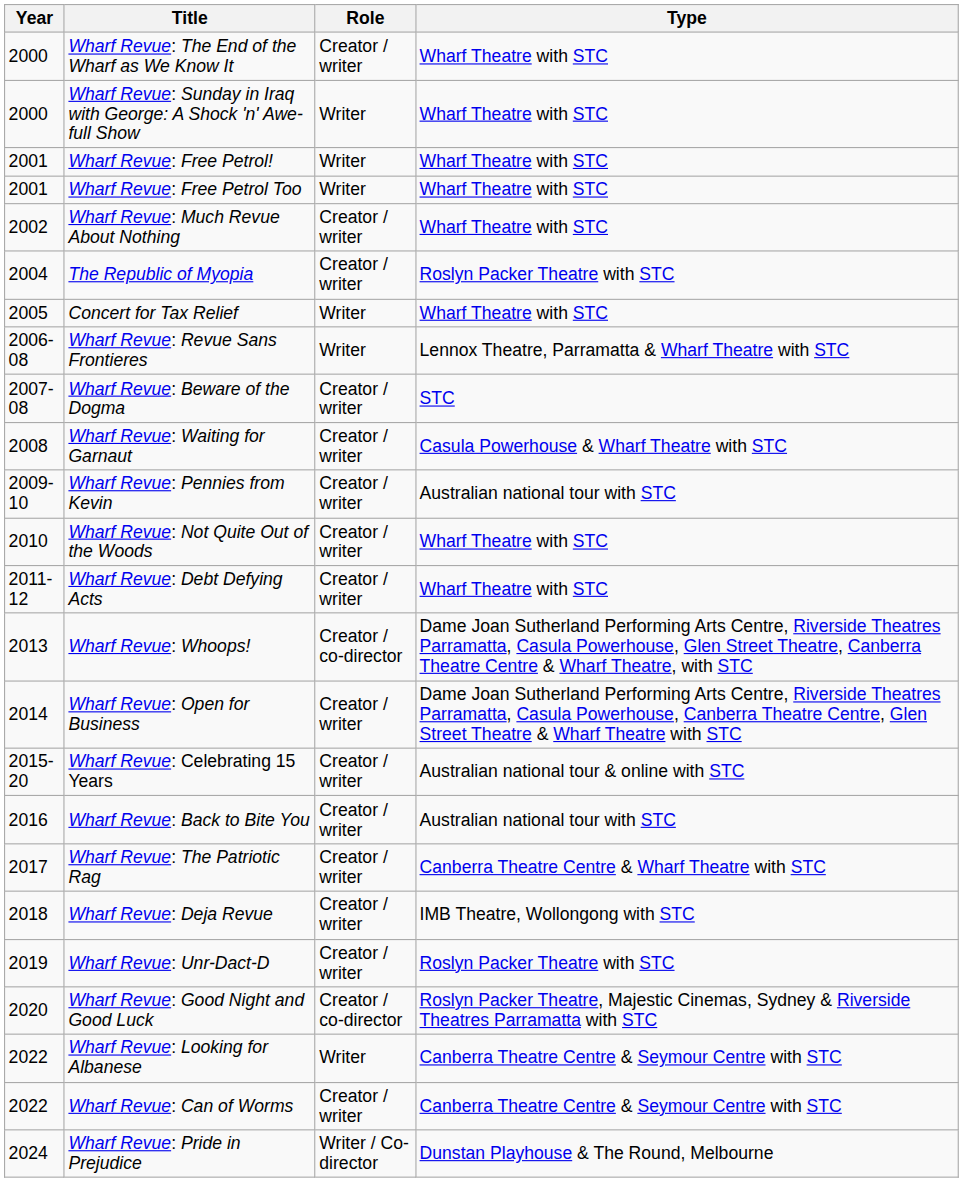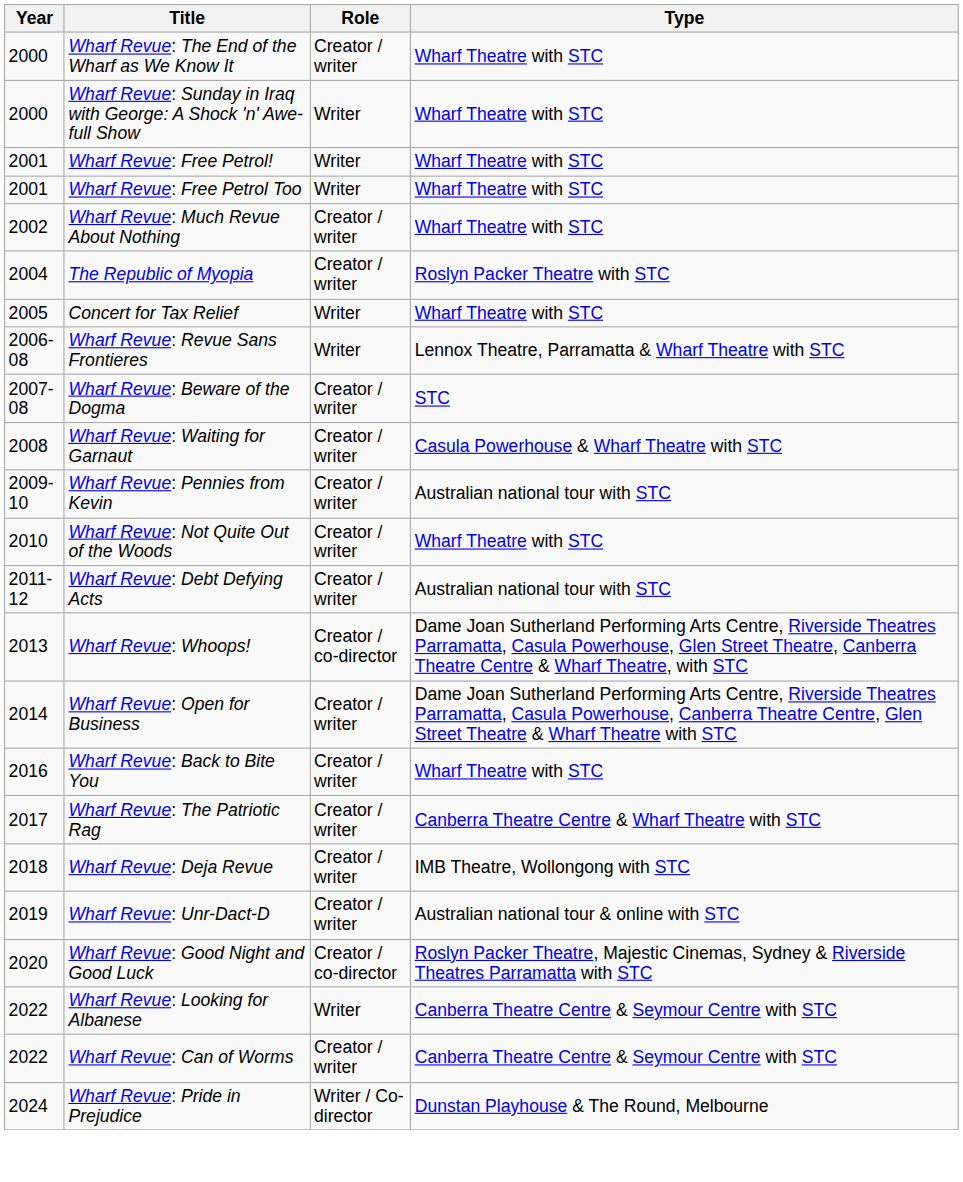 <table class="wikitable">
 <tr>
 <th>Year</th>
 <th>Title</th>
 <th>Role</th>
 <th>Type</th>
 </tr>
 <tr>
 <td>2000</td>
 <td><em><a href='#'>Wharf Revue</a></em>: <em>The End of the Wharf as We Know It</em></td>
 <td>Creator / writer</td>
 <td><a href='#'>Wharf Theatre</a> with <a href='#'>STC</a></td>
 </tr>
 <tr>
 <td>2000</td>
 <td><em><a href='#'>Wharf Revue</a></em>: <em>Sunday in Iraq with George: A Shock 'n' Awe-full Show</em></td>
 <td>Writer</td>
 <td><a href='#'>Wharf Theatre</a> with <a href='#'>STC</a></td>
 </tr>
 <tr>
 <td>2001</td>
 <td><em><a href='#'>Wharf Revue</a></em>: <em>Free Petrol!</em></td>
 <td>Writer</td>
 <td><a href='#'>Wharf Theatre</a> with <a href='#'>STC</a></td>
 </tr>
 <tr>
 <td>2001</td>
 <td><em><a href='#'>Wharf Revue</a></em>: <em>Free Petrol Too</em></td>
 <td>Writer</td>
 <td><a href='#'>Wharf Theatre</a> with <a href='#'>STC</a></td>
 </tr>
 <tr>
 <td>2002</td>
 <td><em><a href='#'>Wharf Revue</a></em>: <em>Much Revue About Nothing</em></td>
 <td>Creator / writer</td>
 <td><a href='#'>Wharf Theatre</a> with <a href='#'>STC</a></td>
 </tr>
 <tr>
 <td>2004</td>
 <td><em><a href='#'>The Republic of Myopia</a></em></td>
 <td>Creator / writer</td>
 <td><a href='#'>Roslyn Packer Theatre</a> with <a href='#'>STC</a></td>
 </tr>
 <tr>
 <td>2005</td>
 <td><em>Concert for Tax Relief</em></td>
 <td>Writer</td>
 <td><a href='#'>Wharf Theatre</a> with <a href='#'>STC</a></td>
 </tr>
 <tr>
 <td>2006-08</td>
 <td><em><a href='#'>Wharf Revue</a></em>: <em>Revue Sans Frontieres</em></td>
 <td>Writer</td>
 <td>Lennox Theatre, Parramatta & <a href='#'>Wharf Theatre</a> with <a href='#'>STC</a></td>
 </tr>
 <tr>
 <td>2007-08</td>
 <td><em><a href='#'>Wharf Revue</a></em>: <em>Beware of the Dogma</em></td>
 <td>Creator / writer</td>
 <td><a href='#'>STC</a></td>
 </tr>
 <tr>
 <td>2008</td>
 <td><em><a href='#'>Wharf Revue</a></em>: <em>Waiting for Garnaut</em></td>
 <td>Creator / writer</td>
 <td><a href='#'>Casula Powerhouse</a> & <a href='#'>Wharf Theatre</a> with <a href='#'>STC</a></td>
 </tr>
 <tr>
 <td>2009-10</td>
 <td><em><a href='#'>Wharf Revue</a></em>: <em>Pennies from Kevin</em></td>
 <td>Creator / writer</td>
 <td>Australian national tour with <a href='#'>STC</a></td>
 </tr>
 <tr>
 <td>2010</td>
 <td><em><a href='#'>Wharf Revue</a></em>: <em>Not Quite Out of the Woods</em></td>
 <td>Creator / writer</td>
 <td><a href='#'>Wharf Theatre</a> with <a href='#'>STC</a></td>
 </tr>
 <tr>
 <td>2011-12</td>
 <td><em><a href='#'>Wharf Revue</a></em>: <em>Debt Defying Acts</em></td>
 <td>Creator / writer</td>
-<td><a href='#'>Wharf Theatre</a> with <a href='#'>STC</a></td>
+<td>Australian national tour with <a href='#'>STC</a></td>
 </tr>
 <tr>
 <td>2013</td>
 <td><em><a href='#'>Wharf Revue</a></em>: <em>Whoops!</em></td>
 <td>Creator / co-director</td>
 <td>Dame Joan Sutherland Performing Arts Centre, <a href='#'>Riverside Theatres Parramatta</a>, <a href='#'>Casula Powerhouse</a>, <a href='#'>Glen Street Theatre</a>, <a href='#'>Canberra Theatre Centre</a> & <a href='#'>Wharf Theatre</a>, with <a href='#'>STC</a></td>
 </tr>
 <tr>
 <td>2014</td>
 <td><em><a href='#'>Wharf Revue</a></em>: <em>Open for Business</em></td>
 <td>Creator / writer</td>
 <td>Dame Joan Sutherland Performing Arts Centre, <a href='#'>Riverside Theatres Parramatta</a>, <a href='#'>Casula Powerhouse</a>, <a href='#'>Canberra Theatre Centre</a>, <a href='#'>Glen Street Theatre</a> & <a href='#'>Wharf Theatre</a> with <a href='#'>STC</a></td>
 </tr>
 <tr>
-<td>2015-20</td>
-<td><em><a href='#'>Wharf Revue</a></em>: Celebrating 15 Years</td>
-<td>Creator / writer</td>
-<td>Australian national tour & online with <a href='#'>STC</a></td>
-</tr>
-<tr>
 <td>2016</td>
 <td><em><a href='#'>Wharf Revue</a></em>: <em>Back to Bite You</em></td>
 <td>Creator / writer</td>
-<td>Australian national tour with <a href='#'>STC</a></td>
+<td><a href='#'>Wharf Theatre</a> with <a href='#'>STC</a></td>
 </tr>
 <tr>
 <td>2017</td>
 <td><em><a href='#'>Wharf Revue</a></em>: <em>The Patriotic Rag</em></td>
 <td>Creator / writer</td>
 <td><a href='#'>Canberra Theatre Centre</a> & <a href='#'>Wharf Theatre</a> with <a href='#'>STC</a></td>
 </tr>
 <tr>
 <td>2018</td>
 <td><em><a href='#'>Wharf Revue</a></em>: <em>Deja Revue</em></td>
 <td>Creator / writer</td>
 <td>IMB Theatre, Wollongong with <a href='#'>STC</a></td>
 </tr>
 <tr>
 <td>2019</td>
 <td><em><a href='#'>Wharf Revue</a></em>: <em>Unr-Dact-D</em></td>
 <td>Creator / writer</td>
-<td><a href='#'>Roslyn Packer Theatre</a> with <a href='#'>STC</a></td>
+<td>Australian national tour & online with <a href='#'>STC</a></td>
 </tr>
 <tr>
 <td>2020</td>
 <td><em><a href='#'>Wharf Revue</a></em>: <em>Good Night and Good Luck</em></td>
 <td>Creator / co-director</td>
 <td><a href='#'>Roslyn Packer Theatre</a>, Majestic Cinemas, Sydney & <a href='#'>Riverside Theatres Parramatta</a> with <a href='#'>STC</a></td>
 </tr>
 <tr>
 <td>2022</td>
 <td><em><a href='#'>Wharf Revue</a></em>: <em>Looking for Albanese</em></td>
 <td>Writer</td>
 <td><a href='#'>Canberra Theatre Centre</a> & <a href='#'>Seymour Centre</a> with <a href='#'>STC</a></td>
 </tr>
 <tr>
 <td>2022</td>
 <td><em><a href='#'>Wharf Revue</a></em>: <em>Can of Worms</em></td>
 <td>Creator / writer</td>
 <td><a href='#'>Canberra Theatre Centre</a> & <a href='#'>Seymour Centre</a> with <a href='#'>STC</a></td>
 </tr>
 <tr>
 <td>2024</td>
 <td><em><a href='#'>Wharf Revue</a></em>: <em>Pride in Prejudice</em></td>
 <td>Writer / Co-director</td>
 <td><a href='#'>Dunstan Playhouse</a> & The Round, Melbourne</td>
 </tr>
 </table>
